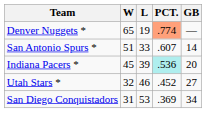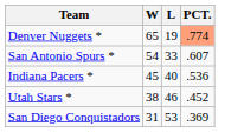 <table class="wikitable" style="text-align:center;">
 <tr>
 <th>Team</th>
 <th>W</th>
 <th>L</th>
 <th>PCT.</th>
-<th>GB</th>
 </tr>
 <tr>
 <td align="left"><a href='#'>Denver Nuggets</a> *</td>
 <td>65</td>
 <td>19</td>
 <td style="background: lightsalmon;">.774</td>
-<td>—</td>
 </tr>
 <tr>
 <td align="left"><a href='#'>San Antonio Spurs</a> *</td>
-<td>51</td>
+<td>54</td>
 <td>33</td>
 <td>.607</td>
-<td>14</td>
 </tr>
 <tr>
 <td align="left"><a href='#'>Indiana Pacers</a> *</td>
 <td>45</td>
-<td>39</td>
-<td style="background: paleturquoise;">.536</td>
-<td>20</td>
+<td>40</td>
+<td>.536</td>
 </tr>
 <tr>
 <td align="left"><a href='#'>Utah Stars</a> *</td>
-<td>32</td>
+<td>38</td>
 <td>46</td>
 <td>.452</td>
-<td>27</td>
 </tr>
 <tr>
 <td align="left"><a href='#'>San Diego Conquistadors</a></td>
 <td>31</td>
 <td>53</td>
 <td>.369</td>
-<td>34</td>
 </tr>
 </table>
